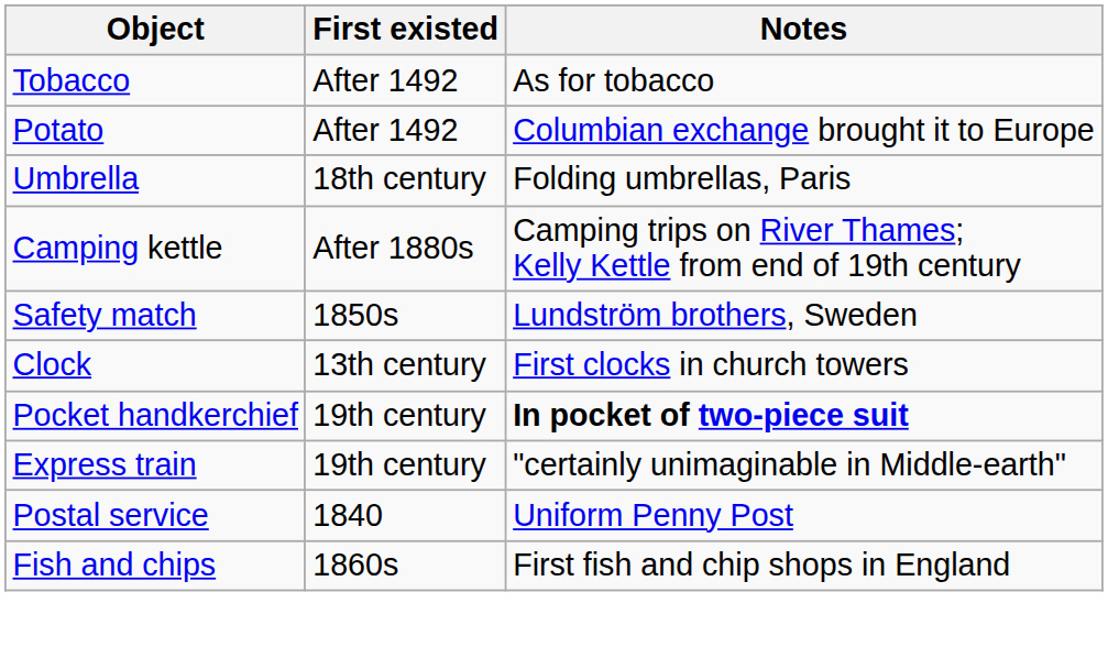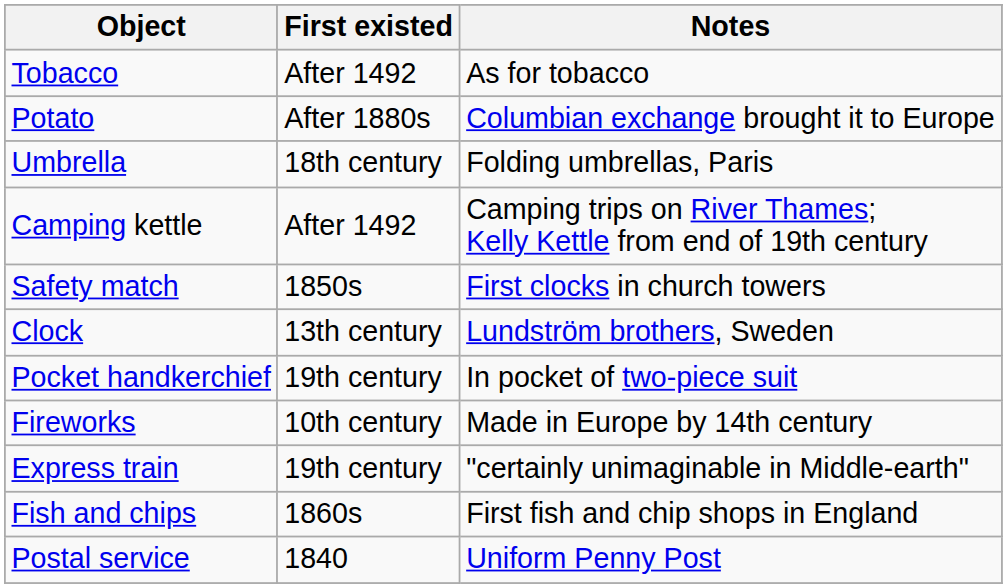 <table class="wikitable">
 <tr>
 <th>Object</th>
 <th>First existed</th>
 <th>Notes</th>
 </tr>
 <tr>
 <td><a href='#'>Tobacco</a></td>
 <td>After 1492</td>
 <td>As for tobacco</td>
 </tr>
 <tr>
 <td><a href='#'>Potato</a></td>
-<td>After 1492</td>
+<td>After 1880s</td>
 <td><a href='#'>Columbian exchange</a> brought it to Europe</td>
 </tr>
 <tr>
 <td><a href='#'>Umbrella</a></td>
 <td>18th century</td>
 <td>Folding umbrellas, Paris</td>
 </tr>
 <tr>
 <td><a href='#'>Camping</a> kettle</td>
-<td>After 1880s</td>
+<td>After 1492</td>
 <td>Camping trips on <a href='#'>River Thames</a>;<br><a href='#'>Kelly Kettle</a> from end of 19th century</td>
 </tr>
 <tr>
 <td><a href='#'>Safety match</a></td>
 <td>1850s</td>
-<td><a href='#'>Lundström brothers</a>, Sweden</td>
+<td><a href='#'>First clocks</a> in church towers</td>
 </tr>
 <tr>
 <td><a href='#'>Clock</a></td>
 <td>13th century</td>
-<td><a href='#'>First clocks</a> in church towers</td>
+<td><a href='#'>Lundström brothers</a>, Sweden</td>
 </tr>
 <tr>
 <td><a href='#'>Pocket handkerchief</a></td>
 <td>19th century</td>
-<td><strong>In pocket of <a href='#'>two-piece suit</a></strong></td>
+<td>In pocket of <a href='#'>two-piece suit</a></td>
+</tr>
+<tr>
+<td><a href='#'>Fireworks</a></td>
+<td>10th century</td>
+<td>Made in Europe by 14th century</td>
 </tr>
 <tr>
 <td><a href='#'>Express train</a></td>
 <td>19th century</td>
 <td>"certainly unimaginable in Middle-earth"</td>
 </tr>
 <tr>
+<td><a href='#'>Fish and chips</a></td>
+<td>1860s</td>
+<td>First fish and chip shops in England</td>
+</tr>
+<tr>
 <td><a href='#'>Postal service</a></td>
 <td>1840</td>
 <td><a href='#'>Uniform Penny Post</a></td>
 </tr>
-<tr>
-<td><a href='#'>Fish and chips</a></td>
-<td>1860s</td>
-<td>First fish and chip shops in England</td>
-</tr>
 </table>
